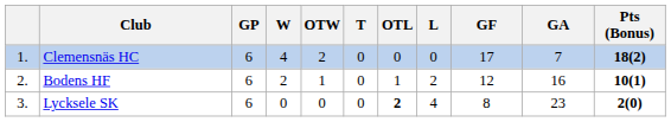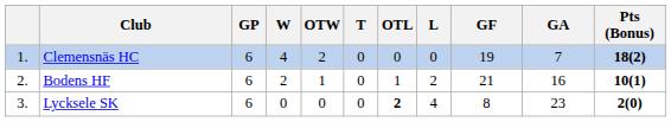 <table class="wikitable">
 <tr>
 <th width="30"></th>
 <th width="200">Club</th>
 <th width="30">GP</th>
 <th width="30">W</th>
 <th width="30">OTW</th>
 <th width="30">T</th>
 <th width="30">OTL</th>
 <th width="30">L</th>
 <th width="70">GF</th>
 <th width="70">GA</th>
 <th width="70">Pts (Bonus)</th>
 </tr>
 <tr bgcolor="#BCD2EE" align="center">
 <td>1.</td>
 <td align="left"><a href='#'>Clemensnäs HC</a></td>
 <td>6</td>
 <td>4</td>
 <td>2</td>
 <td>0</td>
 <td>0</td>
 <td>0</td>
-<td>17</td>
+<td>19</td>
 <td>7</td>
 <td><strong>18(2)</strong></td>
 </tr>
 <tr bgcolor="#FFFFFF" align="center">
 <td>2.</td>
 <td align="left"><a href='#'>Bodens HF</a></td>
 <td>6</td>
 <td>2</td>
 <td>1</td>
 <td>0</td>
 <td>1</td>
 <td>2</td>
-<td>12</td>
+<td>21</td>
 <td>16</td>
 <td><strong>10(1)</strong></td>
 </tr>
 <tr bgcolor="#FFFFFF" align="center">
 <td>3.</td>
 <td align="left"><a href='#'>Lycksele SK</a></td>
 <td>6</td>
 <td>0</td>
 <td>0</td>
 <td>0</td>
 <td><strong>2</strong></td>
 <td>4</td>
 <td>8</td>
 <td>23</td>
 <td><strong>2(0)</strong></td>
 </tr>
 </table>
